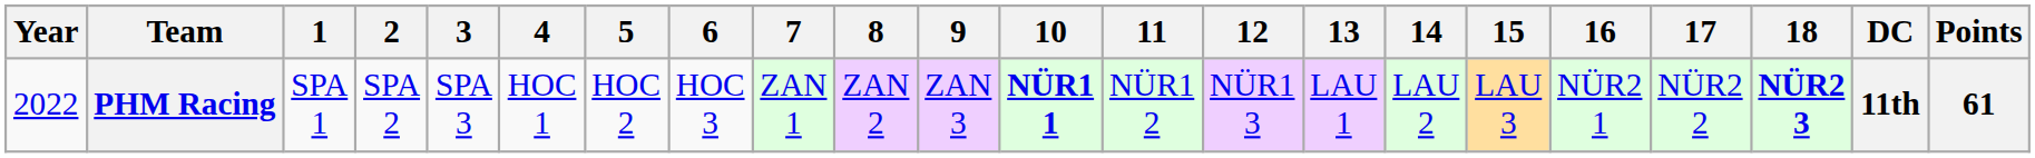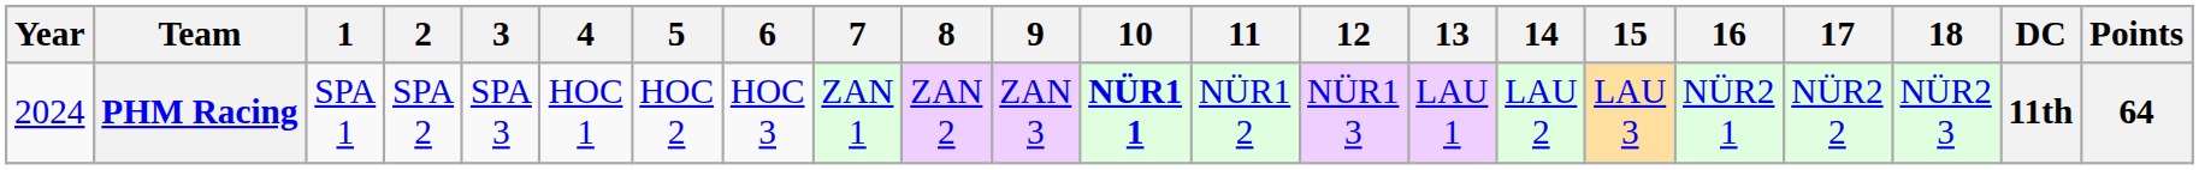 <table class="wikitable" style="text-align:center; font-size:85%">
 <tr>
 <th>Year</th>
 <th>Team</th>
 <th>1</th>
 <th>2</th>
 <th>3</th>
 <th>4</th>
 <th>5</th>
 <th>6</th>
 <th>7</th>
 <th>8</th>
 <th>9</th>
 <th>10</th>
 <th>11</th>
 <th>12</th>
 <th>13</th>
 <th>14</th>
 <th>15</th>
 <th>16</th>
 <th>17</th>
 <th>18</th>
 <th>DC</th>
 <th>Points</th>
 </tr>
 <tr>
-<td><a href='#'>2022</a></td>
+<td><a href='#'>2024</a></td>
 <th nowrap><a href='#'>PHM Racing</a></th>
 <td style="background:#;"><a href='#'>SPA<br>1</a></td>
 <td style="background:#;"><a href='#'>SPA<br>2</a></td>
 <td style="background:#;"><a href='#'>SPA<br>3</a></td>
 <td style="background:#;"><a href='#'>HOC<br>1</a></td>
 <td style="background:#;"><a href='#'>HOC<br>2</a></td>
 <td style="background:#;"><a href='#'>HOC<br>3</a></td>
 <td style="background:#DFFFDF;"><a href='#'>ZAN<br>1</a><br></td>
 <td style="background:#EFCFFF;"><a href='#'>ZAN<br>2</a><br></td>
 <td style="background:#EFCFFF;"><a href='#'>ZAN<br>3</a><br></td>
 <td style="background:#DFFFDF;"><strong><a href='#'>NÜR1<br>1</a><br></strong></td>
 <td style="background:#DFFFDF;"><a href='#'>NÜR1<br>2</a><br></td>
 <td style="background:#EFCFFF;"><a href='#'>NÜR1<br>3</a><br></td>
 <td style="background:#EFCFFF;"><a href='#'>LAU<br>1</a><br></td>
 <td style="background:#DFFFDF;"><a href='#'>LAU<br>2</a><br></td>
 <td style="background:#FFDF9F;"><a href='#'>LAU<br>3</a><br></td>
 <td style="background:#DFFFDF;"><a href='#'>NÜR2<br>1</a><br></td>
 <td style="background:#DFFFDF;"><a href='#'>NÜR2<br>2</a><br></td>
-<td style="background:#DFFFDF;"><strong><a href='#'>NÜR2<br>3</a><br></strong></td>
+<td style="background:#DFFFDF;"><a href='#'>NÜR2<br>3</a><br></td>
 <th>11th</th>
-<th>61</th>
+<th>64</th>
 </tr>
 </table>
